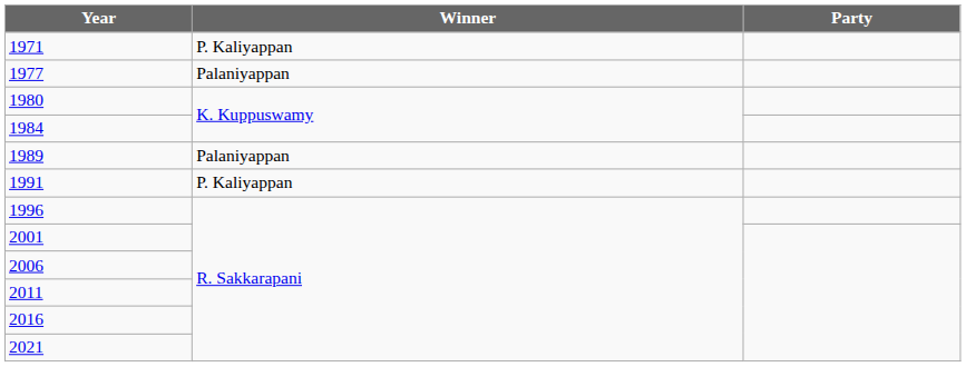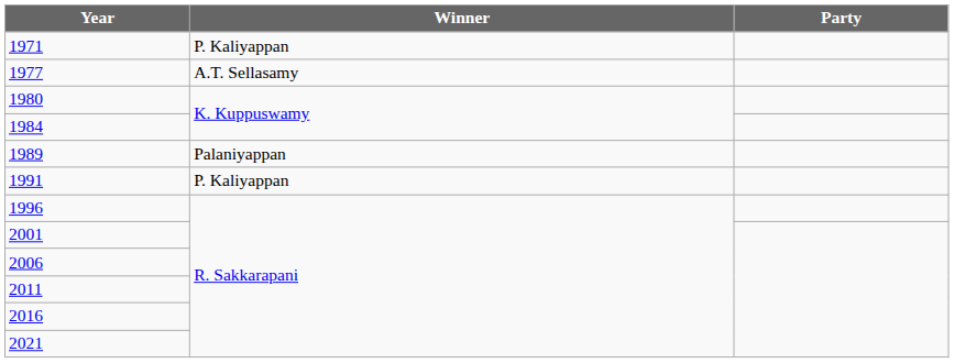 <table class="wikitable" width="70%">
 <tr>
 <th style="background-color:#666666; color:white">Year</th>
 <th style="background-color:#666666; color:white">Winner</th>
 <th style="background-color:#666666; color:white" colspan="2">Party</th>
 </tr>
 <tr>
 <td><a href='#'>1971</a></td>
 <td>P. Kaliyappan</td>
 <td></td>
 </tr>
 <tr>
 <td><a href='#'>1977</a></td>
-<td>Palaniyappan</td>
+<td>A.T. Sellasamy</td>
 <td></td>
 </tr>
 <tr>
 <td><a href='#'>1980</a></td>
 <td rowspan=2><a href='#'>K. Kuppuswamy</a></td>
 <td></td>
 </tr>
 <tr>
 <td><a href='#'>1984</a></td>
 </tr>
 <tr>
 <td><a href='#'>1989</a></td>
 <td>Palaniyappan</td>
 <td></td>
 </tr>
 <tr>
 <td><a href='#'>1991</a></td>
 <td>P. Kaliyappan</td>
 <td></td>
 </tr>
 <tr>
 <td><a href='#'>1996</a></td>
 <td rowspan=6><a href='#'>R. Sakkarapani</a></td>
 <td></td>
 </tr>
 <tr>
 <td><a href='#'>2001</a></td>
 </tr>
 <tr>
 <td><a href='#'>2006</a></td>
 </tr>
 <tr>
 <td><a href='#'>2011</a></td>
 </tr>
 <tr>
 <td><a href='#'>2016</a></td>
 </tr>
 <tr>
 <td><a href='#'>2021</a></td>
 </tr>
 </table>
